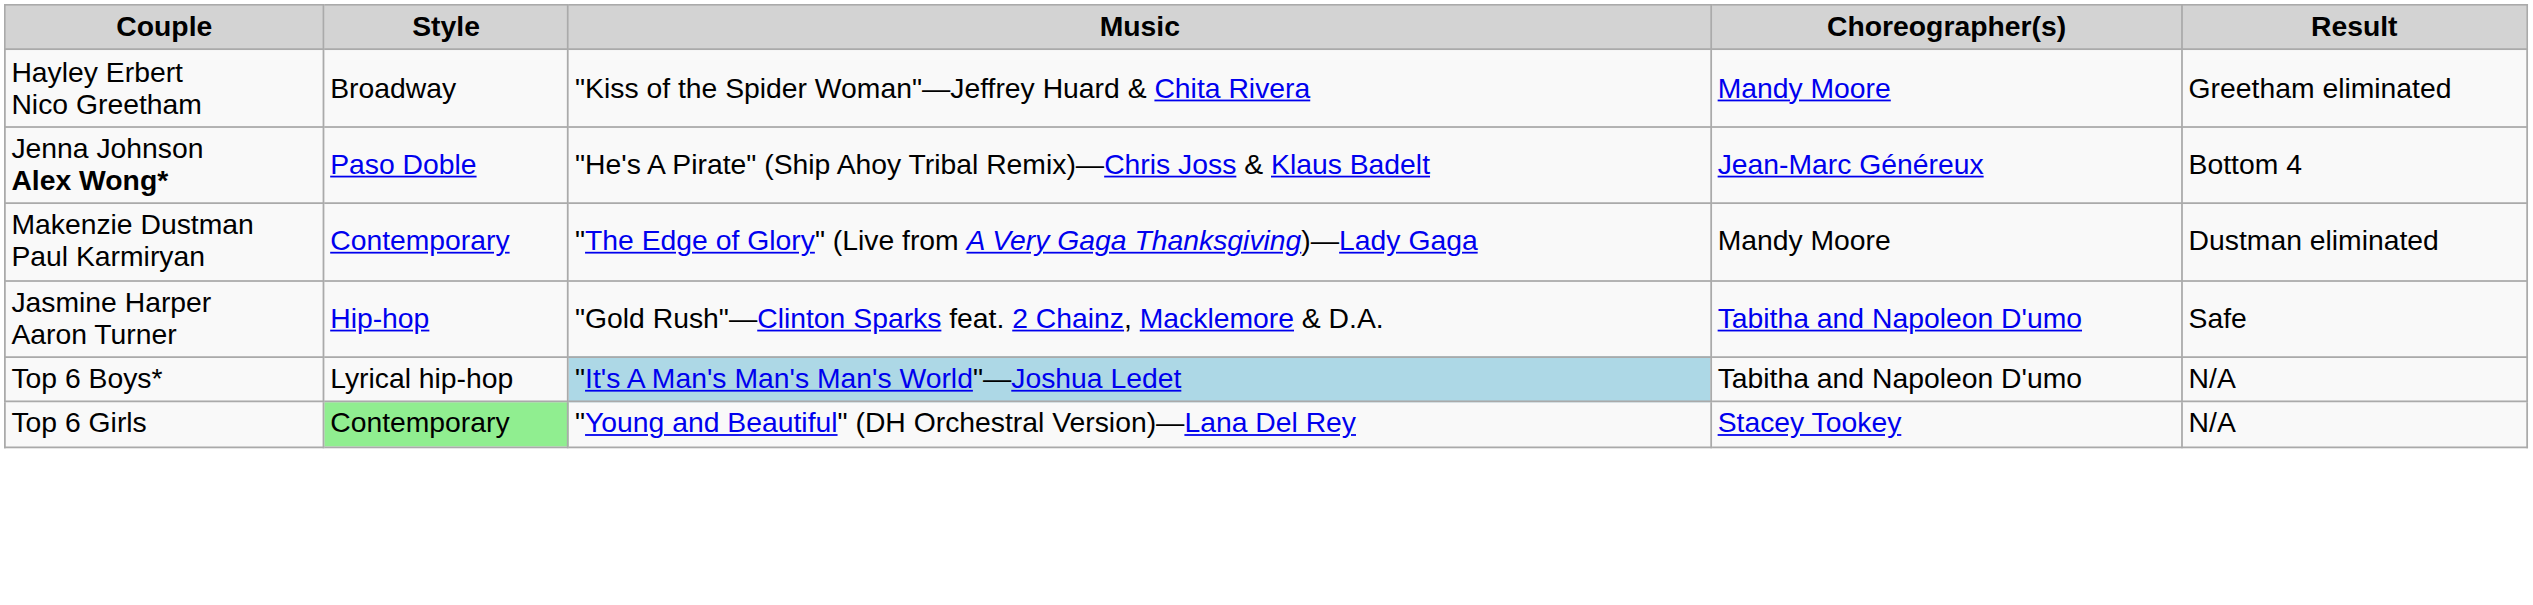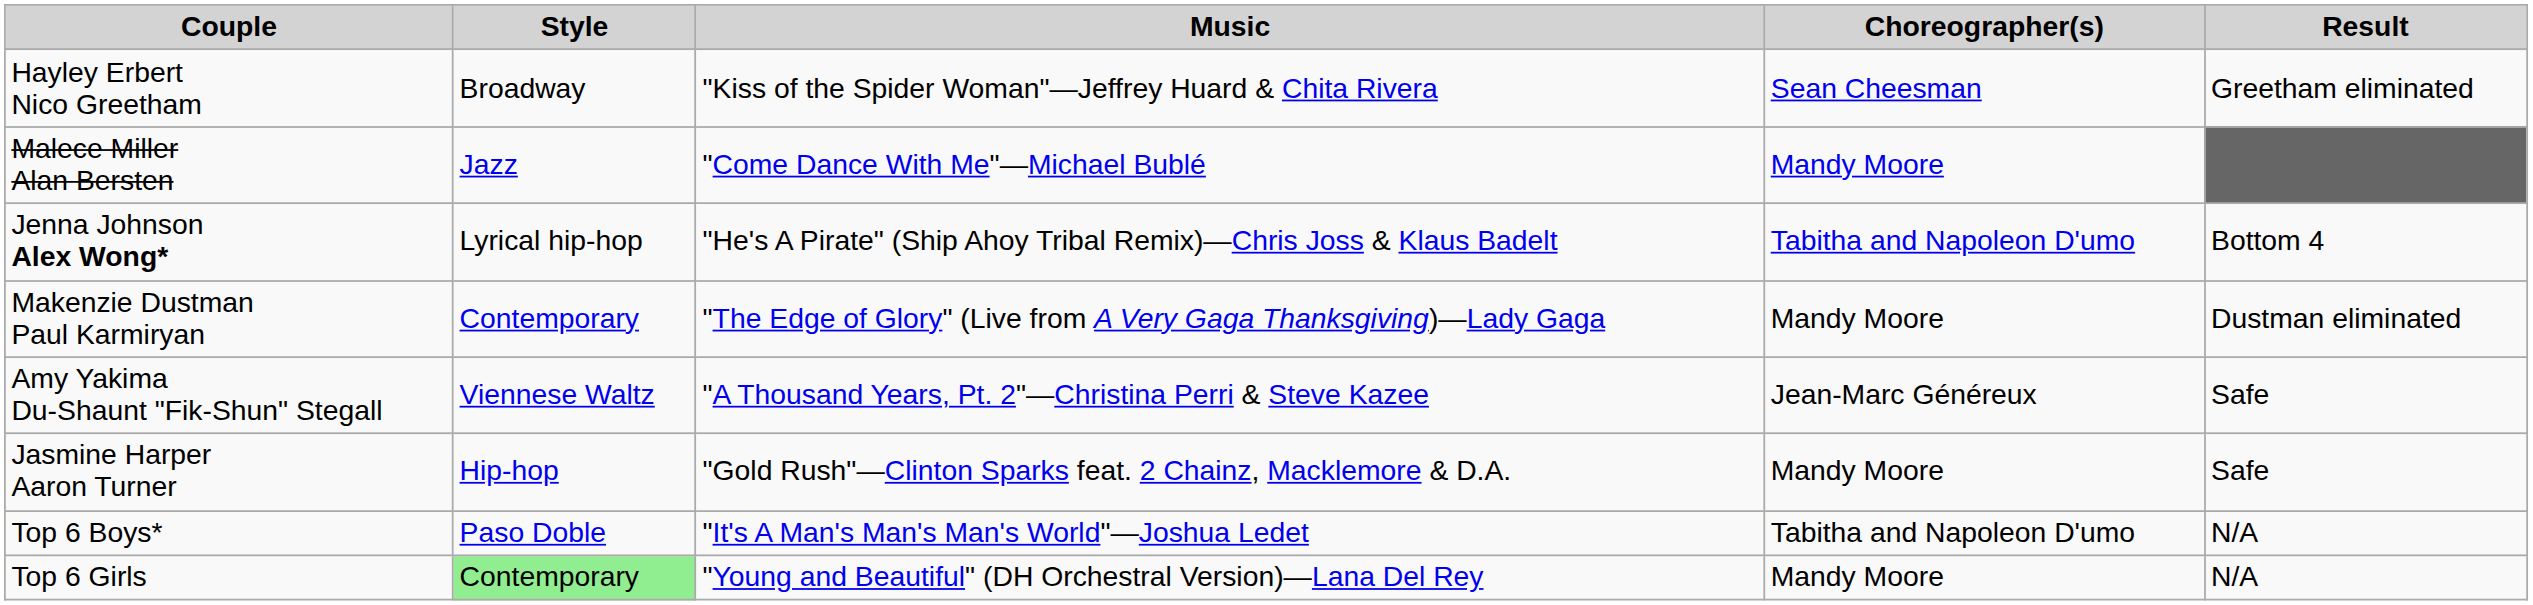 <table class="wikitable" style="width:90%;">
 <tr style="background:lightgrey; text-align:center;">
 <td><strong>Couple</strong></td>
 <td><strong>Style</strong></td>
 <td><strong>Music</strong></td>
 <td><strong>Choreographer(s)</strong></td>
 <td><strong>Result</strong></td>
 </tr>
 <tr>
 <td>Hayley Erbert<br>Nico Greetham</td>
 <td>Broadway</td>
 <td>"Kiss of the Spider Woman"—Jeffrey Huard & <a href='#'>Chita Rivera</a></td>
-<td><a href='#'>Mandy Moore</a></td>
+<td><a href='#'>Sean Cheesman</a></td>
 <td>Greetham eliminated</td>
 </tr>
 <tr>
+<td><s>Malece Miller<br>Alan Bersten</s></td>
+<td><a href='#'>Jazz</a></td>
+<td>"<a href='#'>Come Dance With Me</a>"—<a href='#'>Michael Bublé</a></td>
+<td><a href='#'>Mandy Moore</a></td>
+<td style="background:#666;"></td>
+</tr>
+<tr>
 <td>Jenna Johnson<br><strong>Alex Wong*</strong></td>
-<td><a href='#'>Paso Doble</a></td>
+<td>Lyrical hip-hop</td>
 <td>"He's A Pirate" (Ship Ahoy Tribal Remix)—<a href='#'>Chris Joss</a> & <a href='#'>Klaus Badelt</a></td>
-<td><a href='#'>Jean-Marc Généreux</a></td>
+<td><a href='#'>Tabitha and Napoleon D'umo</a></td>
 <td>Bottom 4</td>
 </tr>
 <tr>
 <td>Makenzie Dustman<br>Paul Karmiryan</td>
 <td><a href='#'>Contemporary</a></td>
 <td>"<a href='#'>The Edge of Glory</a>" (Live from <em><a href='#'>A Very Gaga Thanksgiving</a></em>)—<a href='#'>Lady Gaga</a></td>
 <td>Mandy Moore</td>
 <td>Dustman eliminated</td>
 </tr>
 <tr>
+<td>Amy Yakima<br>Du-Shaunt "Fik-Shun" Stegall</td>
+<td><a href='#'>Viennese Waltz</a></td>
+<td>"<a href='#'>A Thousand Years, Pt. 2</a>"—<a href='#'>Christina Perri</a> & <a href='#'>Steve Kazee</a></td>
+<td>Jean-Marc Généreux</td>
+<td>Safe</td>
+</tr>
+<tr>
 <td>Jasmine Harper<br>Aaron Turner</td>
 <td><a href='#'>Hip-hop</a></td>
 <td>"Gold Rush"—<a href='#'>Clinton Sparks</a> feat. <a href='#'>2 Chainz</a>, <a href='#'>Macklemore</a> & D.A.</td>
-<td><a href='#'>Tabitha and Napoleon D'umo</a></td>
+<td>Mandy Moore</td>
 <td>Safe</td>
 </tr>
 <tr>
 <td>Top 6 Boys*</td>
-<td>Lyrical hip-hop</td>
-<td style="background: lightblue;">"<a href='#'>It's A Man's Man's Man's World</a>"—<a href='#'>Joshua Ledet</a></td>
+<td><a href='#'>Paso Doble</a></td>
+<td>"<a href='#'>It's A Man's Man's Man's World</a>"—<a href='#'>Joshua Ledet</a></td>
 <td>Tabitha and Napoleon D'umo</td>
 <td>N/A</td>
 </tr>
 <tr>
 <td>Top 6 Girls</td>
 <td style="background: lightgreen;">Contemporary</td>
 <td>"<a href='#'>Young and Beautiful</a>" (DH Orchestral Version)—<a href='#'>Lana Del Rey</a></td>
-<td><a href='#'>Stacey Tookey</a></td>
+<td>Mandy Moore</td>
 <td>N/A</td>
 </tr>
 </table>
